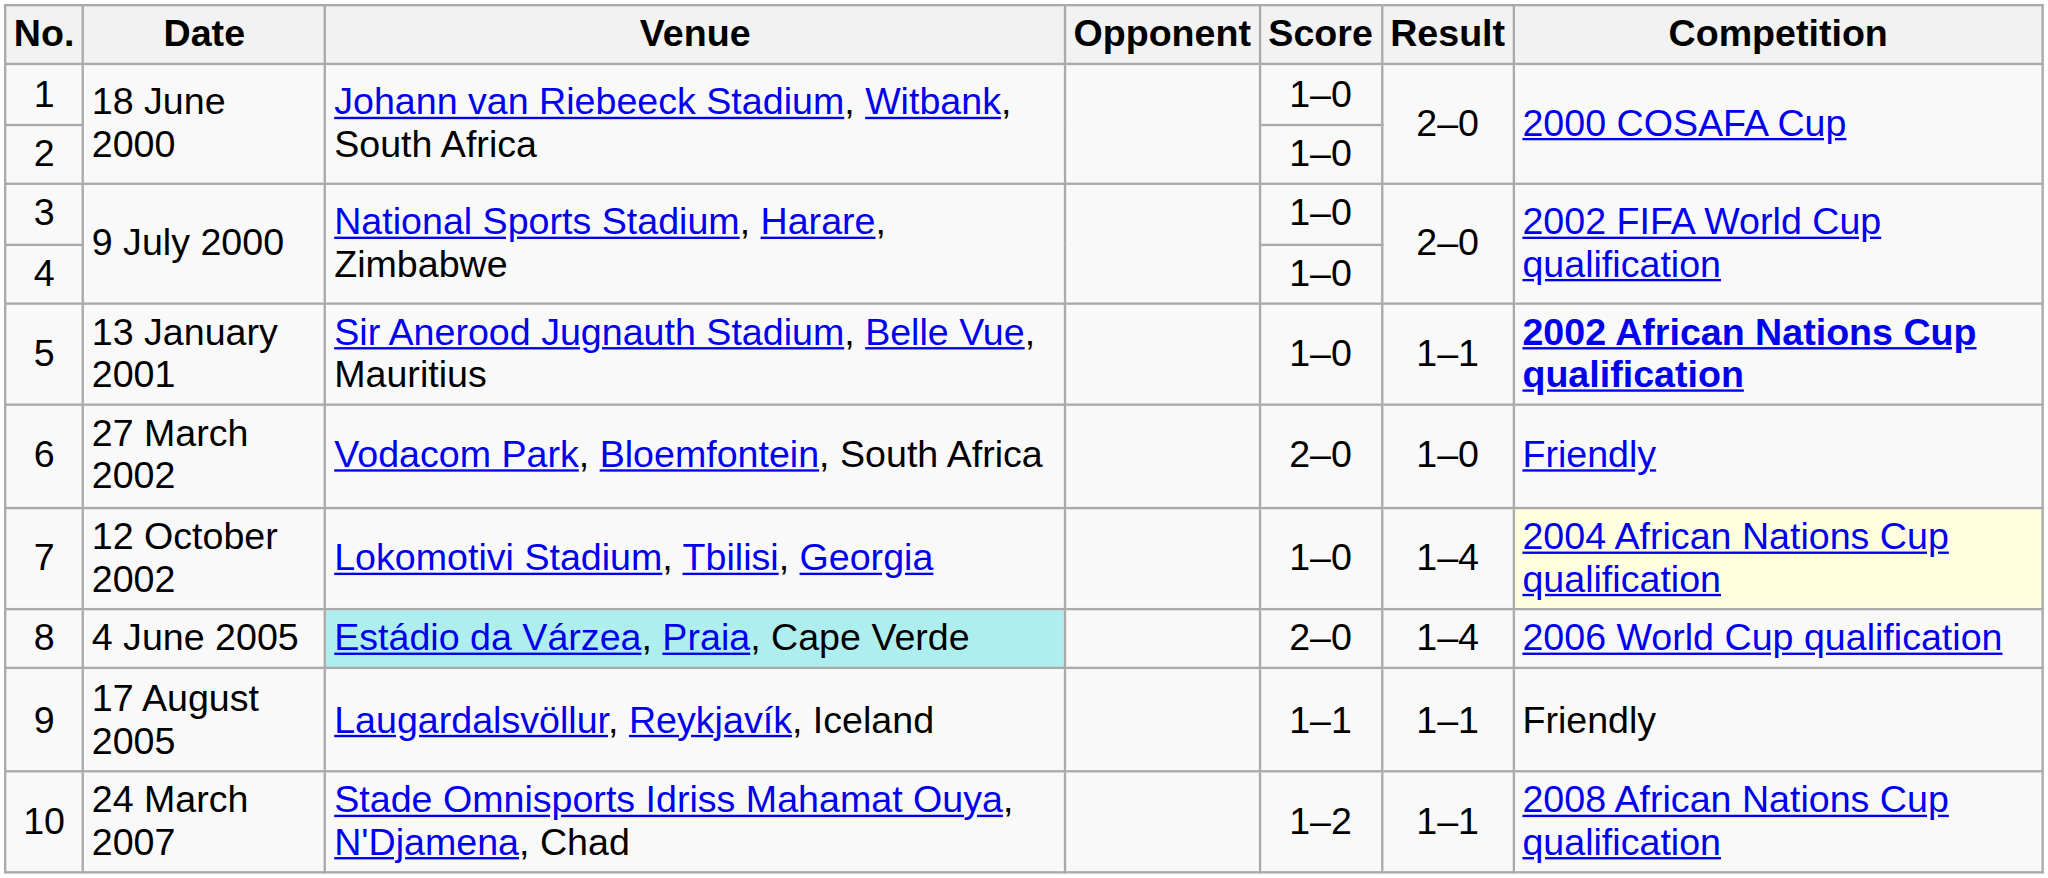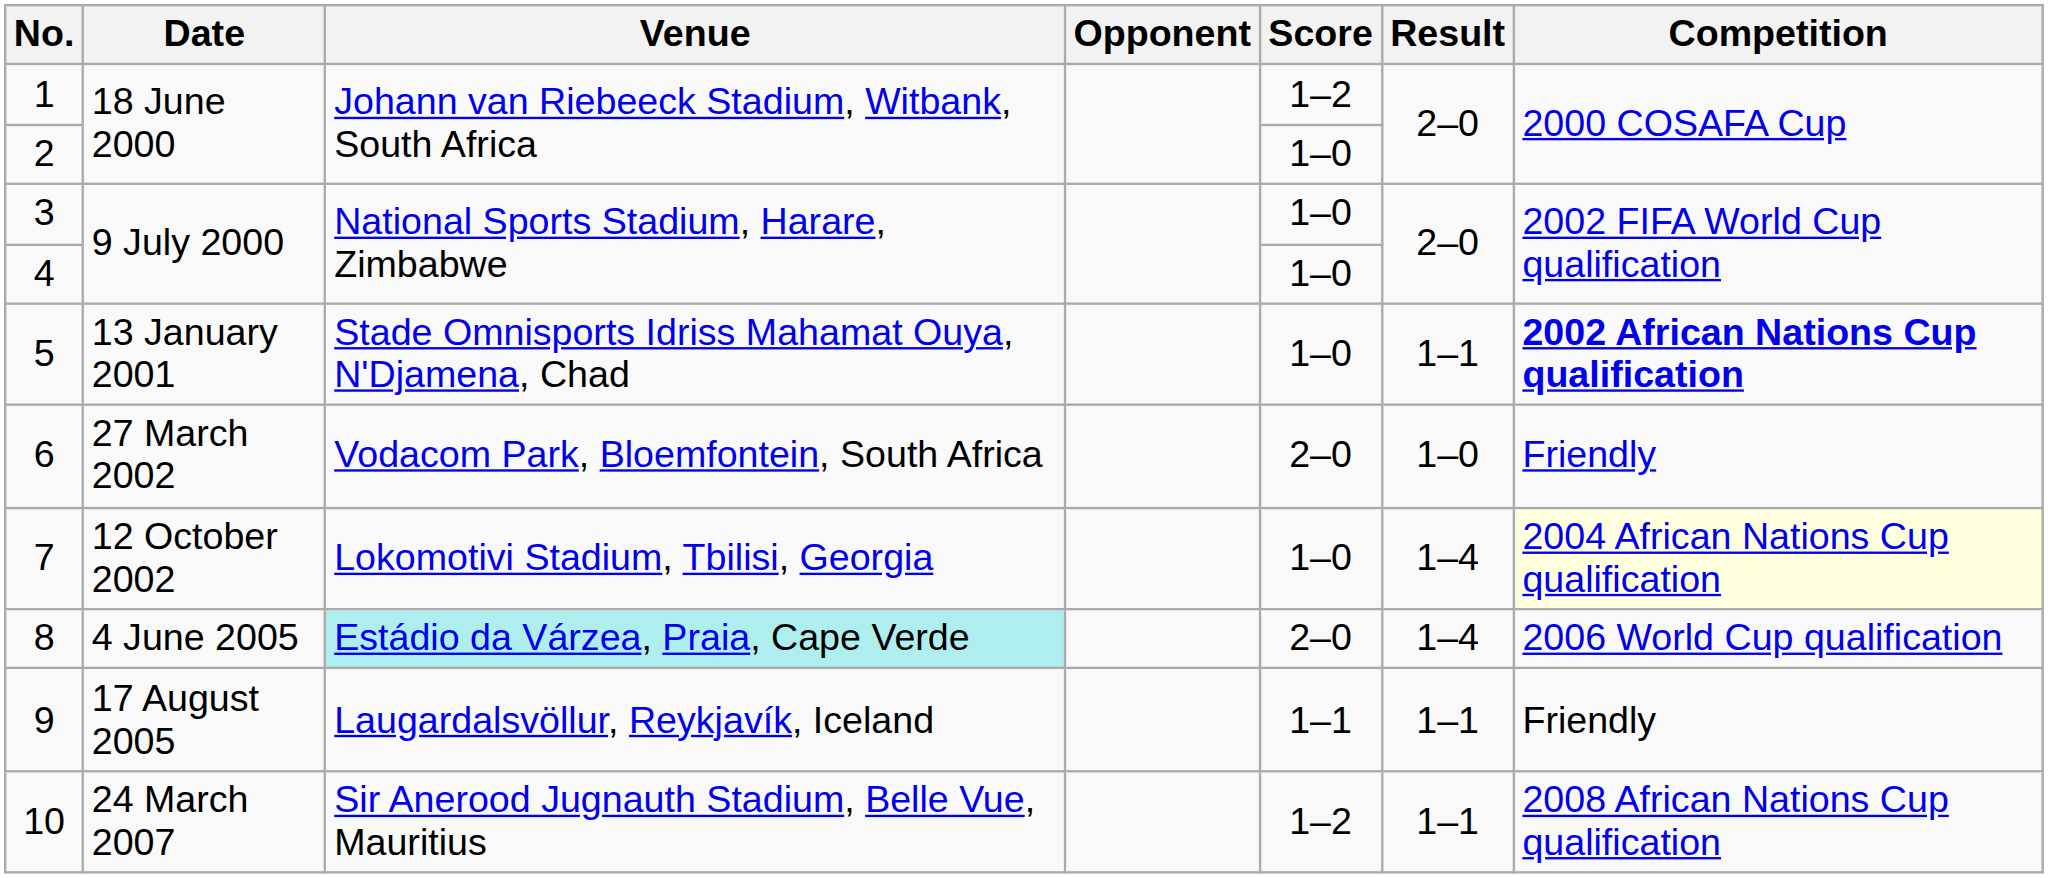 <table class="wikitable sortable">
 <tr>
 <th scope="col">No.</th>
 <th scope="col">Date</th>
 <th scope="col">Venue</th>
 <th scope="col">Opponent</th>
 <th scope="col">Score</th>
 <th scope="col">Result</th>
 <th scope="col">Competition</th>
 </tr>
 <tr>
 <td align="center">1</td>
 <td rowspan="2">18 June 2000</td>
 <td rowspan="2"><a href='#'>Johann van Riebeeck Stadium</a>, <a href='#'>Witbank</a>, South Africa</td>
 <td rowspan="2"></td>
-<td align="center">1–0</td>
+<td align="center">1–2</td>
 <td rowspan="2" style="text-align:center">2–0</td>
 <td rowspan="2"><a href='#'>2000 COSAFA Cup</a></td>
 </tr>
 <tr>
 <td align="center">2</td>
 <td align="center">1–0</td>
 </tr>
 <tr>
 <td align="center">3</td>
 <td rowspan="2">9 July 2000</td>
 <td rowspan="2"><a href='#'>National Sports Stadium</a>, <a href='#'>Harare</a>, Zimbabwe</td>
 <td rowspan="2"></td>
 <td align="center">1–0</td>
 <td rowspan="2" style="text-align:center">2–0</td>
 <td rowspan="2"><a href='#'>2002 FIFA World Cup qualification</a></td>
 </tr>
 <tr>
 <td align="center">4</td>
 <td align="center">1–0</td>
 </tr>
 <tr>
 <td align="center">5</td>
 <td>13 January 2001</td>
-<td><a href='#'>Sir Anerood Jugnauth Stadium</a>, <a href='#'>Belle Vue</a>, Mauritius</td>
+<td><a href='#'>Stade Omnisports Idriss Mahamat Ouya</a>, <a href='#'>N'Djamena</a>, Chad</td>
 <td></td>
 <td align="center">1–0</td>
 <td align="center">1–1</td>
 <td><strong><a href='#'>2002 African Nations Cup qualification</a></strong></td>
 </tr>
 <tr>
 <td align="center">6</td>
 <td>27 March 2002</td>
 <td><a href='#'>Vodacom Park</a>, <a href='#'>Bloemfontein</a>, South Africa</td>
 <td></td>
 <td align="center">2–0</td>
 <td align="center">1–0</td>
 <td><a href='#'>Friendly</a></td>
 </tr>
 <tr>
 <td align="center">7</td>
 <td>12 October 2002</td>
 <td><a href='#'>Lokomotivi Stadium</a>, <a href='#'>Tbilisi</a>, <a href='#'>Georgia</a></td>
 <td></td>
 <td align="center">1–0</td>
 <td align="center">1–4</td>
 <td style="background: lightyellow;"><a href='#'>2004 African Nations Cup qualification</a></td>
 </tr>
 <tr>
 <td align="center">8</td>
 <td>4 June 2005</td>
 <td style="background: paleturquoise;"><a href='#'>Estádio da Várzea</a>, <a href='#'>Praia</a>, Cape Verde</td>
 <td></td>
 <td align="center">2–0</td>
 <td align="center">1–4</td>
 <td><a href='#'>2006 World Cup qualification</a></td>
 </tr>
 <tr>
 <td align="center">9</td>
 <td>17 August 2005</td>
 <td><a href='#'>Laugardalsvöllur</a>, <a href='#'>Reykjavík</a>, Iceland</td>
 <td></td>
 <td align="center">1–1</td>
 <td align="center">1–1</td>
 <td>Friendly</td>
 </tr>
 <tr>
 <td align="center">10</td>
 <td>24 March 2007</td>
-<td><a href='#'>Stade Omnisports Idriss Mahamat Ouya</a>, <a href='#'>N'Djamena</a>, Chad</td>
+<td><a href='#'>Sir Anerood Jugnauth Stadium</a>, <a href='#'>Belle Vue</a>, Mauritius</td>
 <td></td>
 <td align="center">1–2</td>
 <td align="center">1–1</td>
 <td><a href='#'>2008 African Nations Cup qualification</a></td>
 </tr>
 </table>
